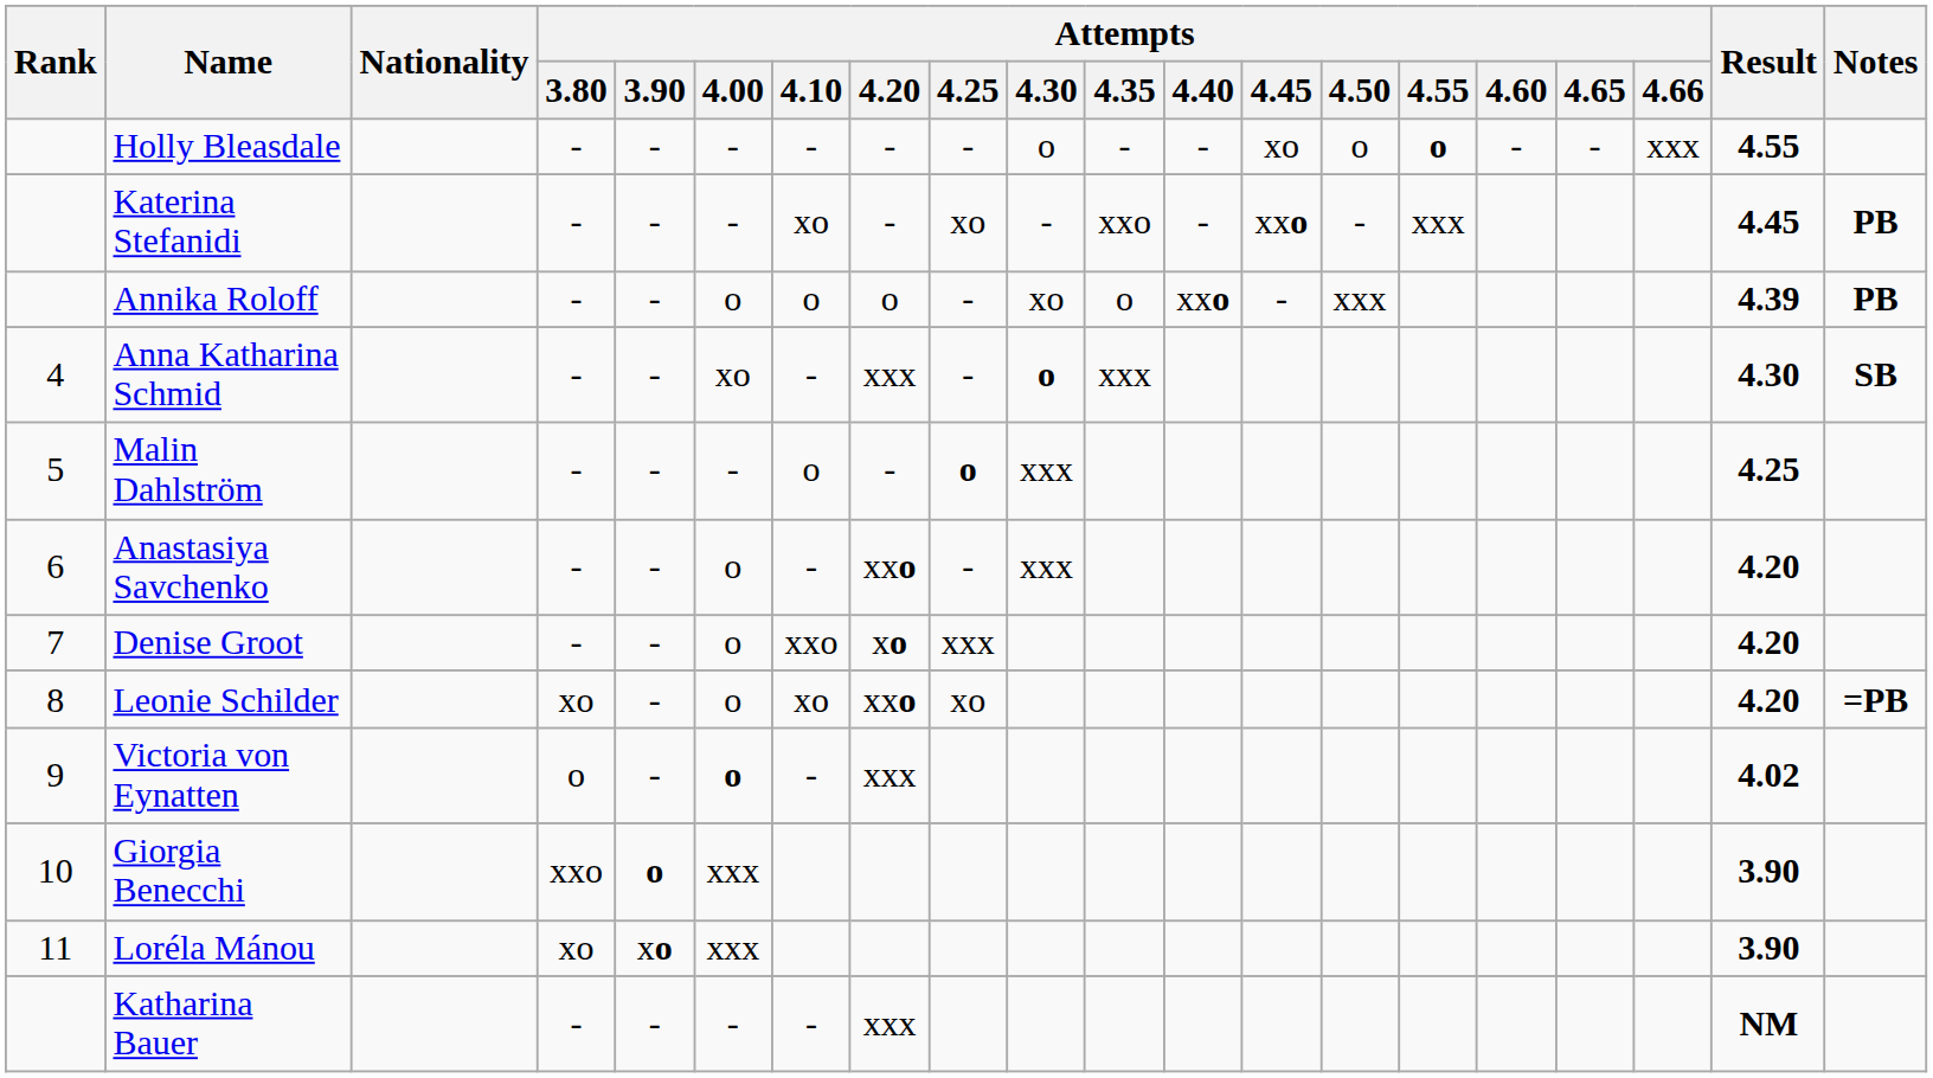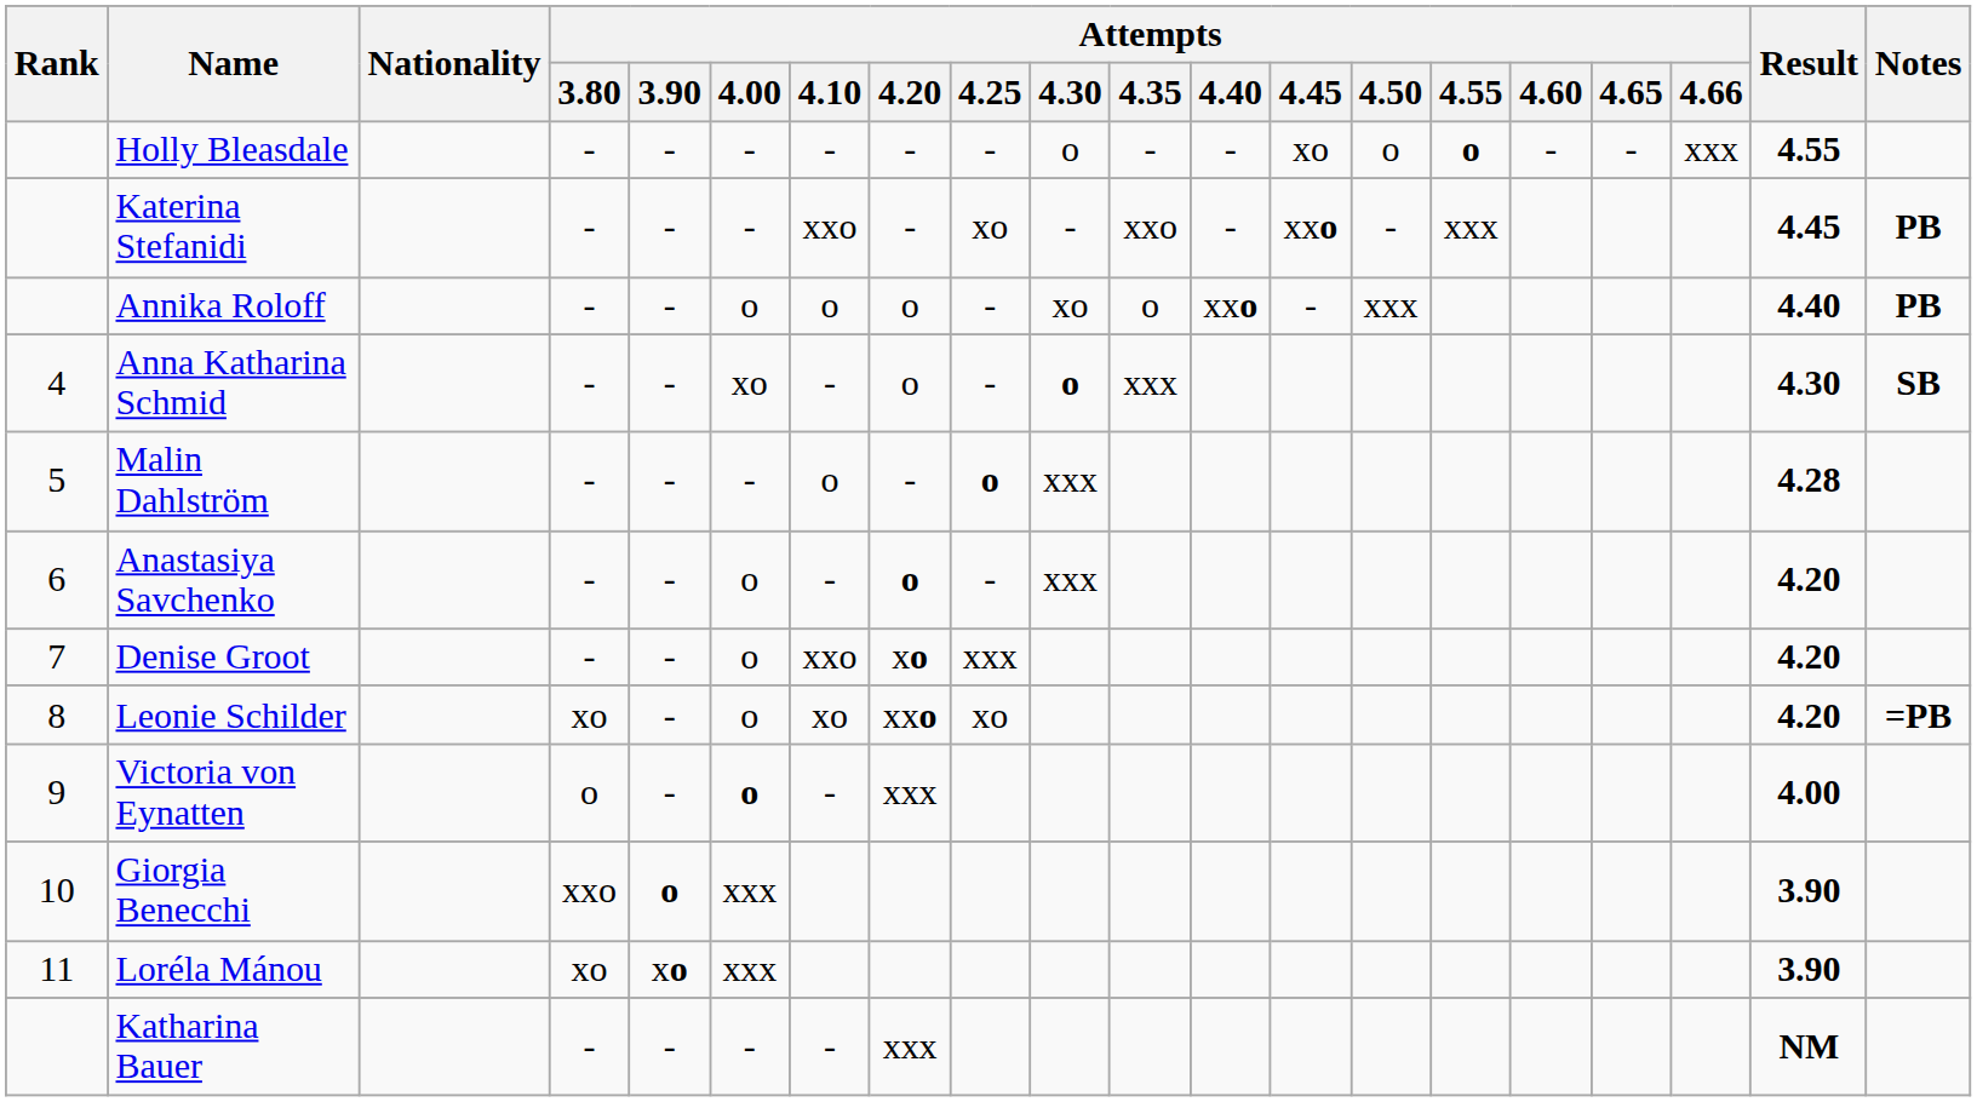 <table class="wikitable sortable" style="text-align:center">
 <tr>
 <th rowspan=2>Rank</th>
 <th rowspan=2>Name</th>
 <th rowspan=2>Nationality</th>
 <th colspan=15>Attempts</th>
 <th rowspan=2>Result</th>
 <th rowspan=2>Notes</th>
 </tr>
 <tr>
 <th>3.80</th>
 <th>3.90</th>
 <th>4.00</th>
 <th>4.10</th>
 <th>4.20</th>
 <th>4.25</th>
 <th>4.30</th>
 <th>4.35</th>
 <th>4.40</th>
 <th>4.45</th>
 <th>4.50</th>
 <th>4.55</th>
 <th>4.60</th>
 <th>4.65</th>
 <th>4.66</th>
 </tr>
 <tr>
 <td></td>
 <td align=left><a href='#'>Holly Bleasdale</a></td>
 <td align=left></td>
 <td>-</td>
 <td>-</td>
 <td>-</td>
 <td>-</td>
 <td>-</td>
 <td>-</td>
 <td>o</td>
 <td>-</td>
 <td>-</td>
 <td>xo</td>
 <td>o</td>
 <td><strong>o</strong></td>
 <td>-</td>
 <td>-</td>
 <td>xxx</td>
 <td><strong>4.55</strong></td>
 <td></td>
 </tr>
 <tr>
 <td></td>
 <td align=left><a href='#'>Katerina Stefanidi</a></td>
 <td align=left></td>
 <td>-</td>
 <td>-</td>
 <td>-</td>
-<td>xo</td>
+<td>xxo</td>
 <td>-</td>
 <td>xo</td>
 <td>-</td>
 <td>xxo</td>
 <td>-</td>
 <td>xx<strong>o</strong></td>
 <td>-</td>
 <td>xxx</td>
 <td></td>
 <td></td>
 <td></td>
 <td><strong>4.45</strong></td>
 <td><strong>PB</strong></td>
 </tr>
 <tr>
 <td></td>
 <td align=left><a href='#'>Annika Roloff</a></td>
 <td align=left></td>
 <td>-</td>
 <td>-</td>
 <td>o</td>
 <td>o</td>
 <td>o</td>
 <td>-</td>
 <td>xo</td>
 <td>o</td>
 <td>xx<strong>o</strong></td>
 <td>-</td>
 <td>xxx</td>
 <td></td>
 <td></td>
 <td></td>
 <td></td>
-<td><strong>4.39</strong></td>
+<td><strong>4.40</strong></td>
 <td><strong>PB</strong></td>
 </tr>
 <tr>
 <td>4</td>
 <td align=left><a href='#'>Anna Katharina Schmid</a></td>
 <td align=left></td>
 <td>-</td>
 <td>-</td>
 <td>xo</td>
 <td>-</td>
-<td>xxx</td>
+<td>o</td>
 <td>-</td>
 <td><strong>o</strong></td>
 <td>xxx</td>
 <td></td>
 <td></td>
 <td></td>
 <td></td>
 <td></td>
 <td></td>
 <td></td>
 <td><strong>4.30</strong></td>
 <td><strong>SB</strong></td>
 </tr>
 <tr>
 <td>5</td>
 <td align=left><a href='#'>Malin Dahlström</a></td>
 <td align=left></td>
 <td>-</td>
 <td>-</td>
 <td>-</td>
 <td>o</td>
 <td>-</td>
 <td><strong>o</strong></td>
 <td>xxx</td>
 <td></td>
 <td></td>
 <td></td>
 <td></td>
 <td></td>
 <td></td>
 <td></td>
 <td></td>
-<td><strong>4.25</strong></td>
+<td><strong>4.28</strong></td>
 <td></td>
 </tr>
 <tr>
 <td>6</td>
 <td align=left><a href='#'>Anastasiya Savchenko</a></td>
 <td align=left></td>
 <td>-</td>
 <td>-</td>
 <td>o</td>
 <td>-</td>
-<td>xx<strong>o</strong></td>
+<td><strong>o</strong></td>
 <td>-</td>
 <td>xxx</td>
 <td></td>
 <td></td>
 <td></td>
 <td></td>
 <td></td>
 <td></td>
 <td></td>
 <td></td>
 <td><strong>4.20</strong></td>
 <td></td>
 </tr>
 <tr>
 <td>7</td>
 <td align=left><a href='#'>Denise Groot</a></td>
 <td align=left></td>
 <td>-</td>
 <td>-</td>
 <td>o</td>
 <td>xxo</td>
 <td>x<strong>o</strong></td>
 <td>xxx</td>
 <td></td>
 <td></td>
 <td></td>
 <td></td>
 <td></td>
 <td></td>
 <td></td>
 <td></td>
 <td></td>
 <td><strong>4.20</strong></td>
 <td></td>
 </tr>
 <tr>
 <td>8</td>
 <td align=left><a href='#'>Leonie Schilder</a></td>
 <td align=left></td>
 <td>xo</td>
 <td>-</td>
 <td>o</td>
 <td>xo</td>
 <td>xx<strong>o</strong></td>
 <td>xo</td>
 <td></td>
 <td></td>
 <td></td>
 <td></td>
 <td></td>
 <td></td>
 <td></td>
 <td></td>
 <td></td>
 <td><strong>4.20</strong></td>
 <td><strong>=PB</strong></td>
 </tr>
 <tr>
 <td>9</td>
 <td align=left><a href='#'>Victoria von Eynatten</a></td>
 <td align=left></td>
 <td>o</td>
 <td>-</td>
 <td><strong>o</strong></td>
 <td>-</td>
 <td>xxx</td>
 <td></td>
 <td></td>
 <td></td>
 <td></td>
 <td></td>
 <td></td>
 <td></td>
 <td></td>
 <td></td>
 <td></td>
-<td><strong>4.02</strong></td>
+<td><strong>4.00</strong></td>
 <td></td>
 </tr>
 <tr>
 <td>10</td>
 <td align=left><a href='#'>Giorgia Benecchi</a></td>
 <td align=left></td>
 <td>xxo</td>
 <td><strong>o</strong></td>
 <td>xxx</td>
 <td></td>
 <td></td>
 <td></td>
 <td></td>
 <td></td>
 <td></td>
 <td></td>
 <td></td>
 <td></td>
 <td></td>
 <td></td>
 <td></td>
 <td><strong>3.90</strong></td>
 <td></td>
 </tr>
 <tr>
 <td>11</td>
 <td align=left><a href='#'>Loréla Mánou</a></td>
 <td align=left></td>
 <td>xo</td>
 <td>x<strong>o</strong></td>
 <td>xxx</td>
 <td></td>
 <td></td>
 <td></td>
 <td></td>
 <td></td>
 <td></td>
 <td></td>
 <td></td>
 <td></td>
 <td></td>
 <td></td>
 <td></td>
 <td><strong>3.90</strong></td>
 <td></td>
 </tr>
 <tr>
 <td></td>
 <td align=left><a href='#'>Katharina Bauer</a></td>
 <td align=left></td>
 <td>-</td>
 <td>-</td>
 <td>-</td>
 <td>-</td>
 <td>xxx</td>
 <td></td>
 <td></td>
 <td></td>
 <td></td>
 <td></td>
 <td></td>
 <td></td>
 <td></td>
 <td></td>
 <td></td>
 <td><strong>NM</strong></td>
 <td></td>
 </tr>
 </table>
